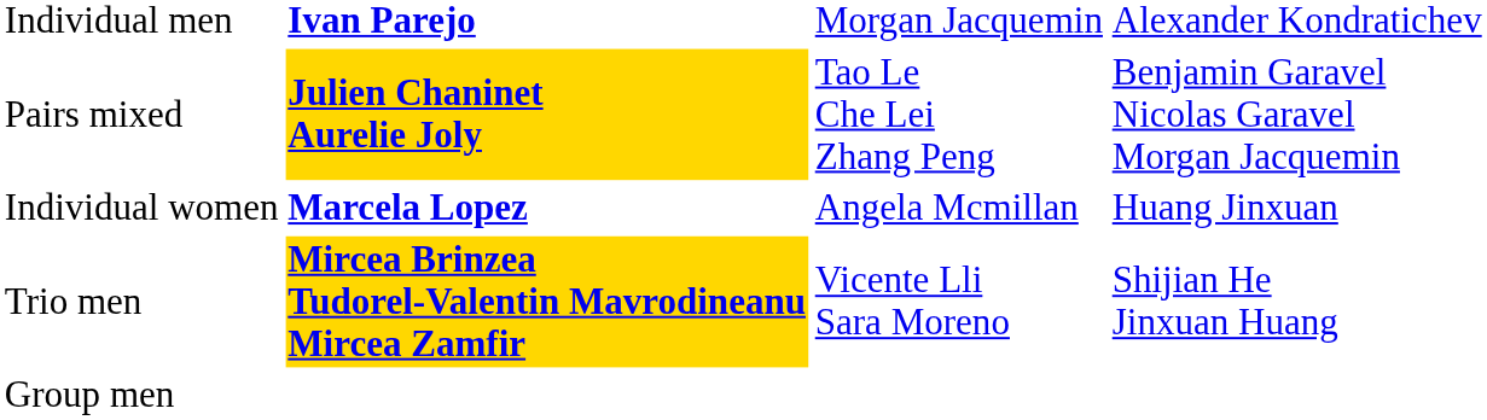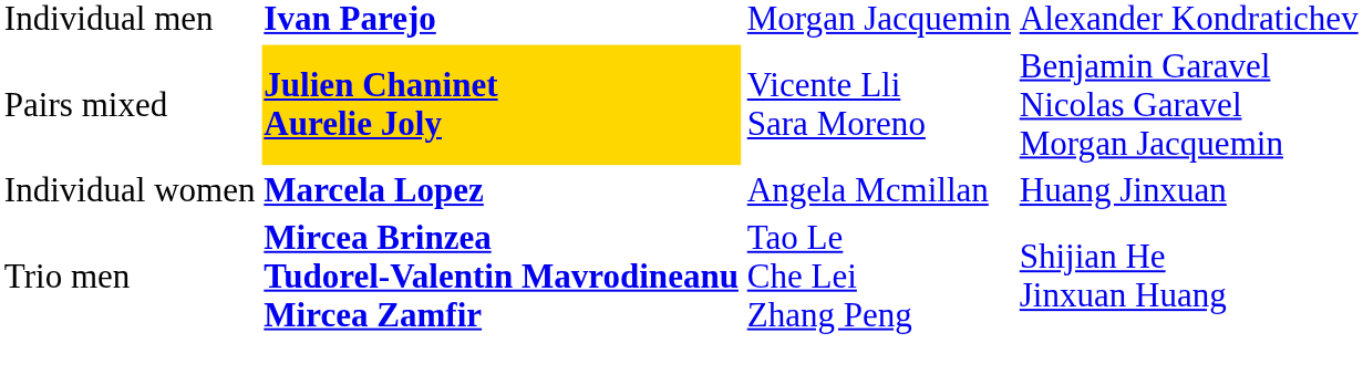 <table>
 <tr>
 <td>Individual men <br></td>
 <td> <strong><a href='#'>Ivan Parejo</a></strong></td>
 <td> <a href='#'>Morgan Jacquemin</a></td>
 <td> <a href='#'>Alexander Kondratichev</a></td>
 </tr>
 <tr>
 <td>Pairs mixed <br></td>
 <td style="background: gold;"> <strong><a href='#'>Julien Chaninet</a></strong> <br><strong><a href='#'>Aurelie Joly</a></strong></td>
-<td> <a href='#'>Tao Le</a> <br><a href='#'>Che Lei</a> <br><a href='#'>Zhang Peng</a></td>
+<td> <a href='#'>Vicente Lli</a> <br><a href='#'>Sara Moreno</a></td>
 <td> <a href='#'>Benjamin Garavel</a> <br><a href='#'>Nicolas Garavel</a> <br><a href='#'>Morgan Jacquemin</a></td>
 </tr>
 <tr>
 <td>Individual women <br></td>
 <td> <strong><a href='#'>Marcela Lopez</a></strong></td>
 <td> <a href='#'>Angela Mcmillan</a></td>
 <td> <a href='#'>Huang Jinxuan</a></td>
 </tr>
 <tr>
 <td>Trio men <br></td>
-<td style="background: gold;"> <strong><a href='#'>Mircea Brinzea</a></strong> <br><strong><a href='#'>Tudorel-Valentin Mavrodineanu</a></strong> <br><strong><a href='#'>Mircea Zamfir</a></strong></td>
-<td> <a href='#'>Vicente Lli</a> <br><a href='#'>Sara Moreno</a></td>
+<td> <strong><a href='#'>Mircea Brinzea</a></strong> <br><strong><a href='#'>Tudorel-Valentin Mavrodineanu</a></strong> <br><strong><a href='#'>Mircea Zamfir</a></strong></td>
+<td> <a href='#'>Tao Le</a> <br><a href='#'>Che Lei</a> <br><a href='#'>Zhang Peng</a></td>
 <td> <a href='#'>Shijian He</a> <br><a href='#'>Jinxuan Huang</a></td>
 </tr>
-<tr>
-<td>Group men <br></td>
-<td><strong></strong></td>
-<td></td>
-<td></td>
-</tr>
 </table>
